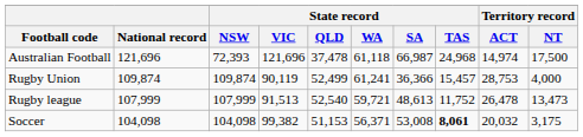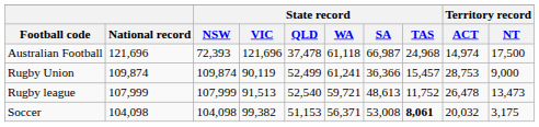 <table class="sortable wikitable">
 <tr>
 </tr>
 <tr>
 <th colspan="2"></th>
 <th colspan="6">State record</th>
 <th colspan="2">Territory record</th>
 </tr>
 <tr>
 <th>Football code</th>
 <th>National record</th>
 <th> <a href='#'>NSW</a></th>
 <th> <a href='#'>VIC</a></th>
 <th> <a href='#'>QLD</a></th>
 <th> <a href='#'>WA</a></th>
 <th> <a href='#'>SA</a></th>
 <th> <a href='#'>TAS</a></th>
 <th> <a href='#'>ACT</a></th>
 <th> <a href='#'>NT</a></th>
 </tr>
 <tr>
 <td>Australian Football</td>
 <td>121,696</td>
 <td>72,393</td>
 <td>121,696</td>
 <td>37,478</td>
 <td>61,118</td>
 <td>66,987</td>
 <td>24,968</td>
 <td>14,974</td>
 <td>17,500</td>
 </tr>
 <tr>
 <td>Rugby Union</td>
 <td>109,874</td>
 <td>109,874</td>
 <td>90,119</td>
 <td>52,499</td>
 <td>61,241 </td>
 <td>36,366</td>
 <td>15,457</td>
 <td>28,753</td>
-<td>4,000</td>
+<td>9,000</td>
 </tr>
 <tr>
 <td>Rugby league</td>
 <td>107,999</td>
 <td>107,999</td>
 <td>91,513</td>
 <td>52,540</td>
 <td>59,721</td>
 <td>48,613</td>
 <td>11,752</td>
 <td>26,478</td>
 <td>13,473</td>
 </tr>
 <tr>
 <td>Soccer</td>
 <td>104,098</td>
 <td>104,098</td>
 <td>99,382</td>
 <td>51,153</td>
 <td>56,371</td>
 <td>53,008</td>
 <td><strong>8,061</strong></td>
 <td>20,032</td>
 <td>3,175</td>
 </tr>
 </table>
